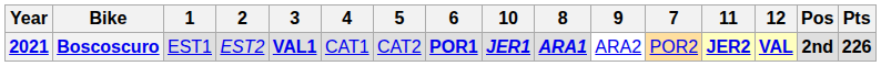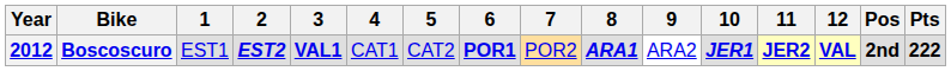 <table class="wikitable" style="text-align:center;">
 <tr>
 <th>Year</th>
 <th>Bike</th>
 <th>1</th>
 <th>2</th>
 <th>3</th>
 <th>4</th>
 <th>5</th>
 <th>6</th>
-<th>10</th>
+<th>7</th>
 <th>8</th>
 <th>9</th>
-<th>7</th>
+<th>10</th>
 <th>11</th>
 <th>12</th>
 <th>Pos</th>
 <th>Pts</th>
 </tr>
 <tr>
-<th><a href='#'>2021</a></th>
+<th><a href='#'>2012</a></th>
 <th><a href='#'>Boscoscuro</a></th>
 <td style="background:#dfdfdf;"><a href='#'>EST1</a><br></td>
-<td style="background:#dfdfdf;"><em><a href='#'>EST2</a></em><br></td>
+<td style="background:#dfdfdf;"><strong><em><a href='#'>EST2</a></em><br></strong></td>
 <td style="background:#dfdfdf;"><strong><a href='#'>VAL1</a></strong><br></td>
 <td style="background:#dfdfdf;"><a href='#'>CAT1</a><br></td>
 <td style="background:#dfdfdf;"><a href='#'>CAT2</a><br></td>
 <td style="background:#dfdfdf;"><strong><a href='#'>POR1</a><br></strong></td>
-<td style="background:#dfdfdf;"><strong><em><a href='#'>JER1</a></em></strong><br></td>
+<td style="background:#ffdf9f;"><a href='#'>POR2</a><br></td>
 <td style="background:#dfdfdf;"><strong><em><a href='#'>ARA1</a></em></strong><br></td>
 <td style="background:#ffffff;"><a href='#'>ARA2</a><br></td>
-<td style="background:#ffdf9f;"><a href='#'>POR2</a><br></td>
+<td style="background:#dfdfdf;"><strong><em><a href='#'>JER1</a></em></strong><br></td>
 <td style="background:#ffffbf;"><strong><a href='#'>JER2</a></strong><br></td>
 <td style="background:#ffffbf;"><strong><a href='#'>VAL</a></strong><br></td>
 <th style="background:#dfdfdf;">2nd</th>
-<th style="background:#dfdfdf;">226</th>
+<th style="background:#dfdfdf;">222</th>
 </tr>
 </table>
